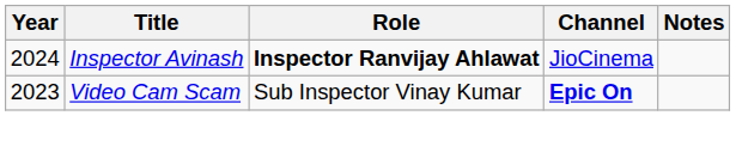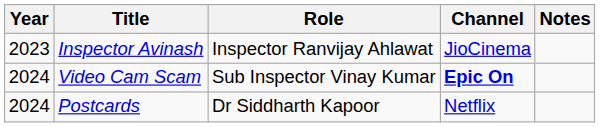 <table class="wikitable sortable plainrowheaders">
 <tr>
 <th>Year</th>
 <th>Title</th>
 <th>Role</th>
 <th>Channel</th>
 <th>Notes</th>
 </tr>
 <tr>
-<td>2024</td>
+<td>2023</td>
 <td><em><a href='#'>Inspector Avinash</a></em></td>
-<td><strong>Inspector Ranvijay Ahlawat</strong></td>
+<td>Inspector Ranvijay Ahlawat</td>
 <td><a href='#'>JioCinema</a></td>
 <td></td>
 </tr>
 <tr>
-<td>2023</td>
+<td>2024</td>
 <td><a href='#'><em>Video Cam Scam</em></a></td>
 <td>Sub Inspector Vinay Kumar</td>
 <td><strong><a href='#'>Epic On</a></strong></td>
 <td></td>
 </tr>
+<tr>
+<td>2024</td>
+<td><a href='#'><em>Postcards</em></a></td>
+<td>Dr Siddharth Kapoor</td>
+<td><a href='#'>Netflix</a></td>
+<td></td>
+</tr>
 </table>
